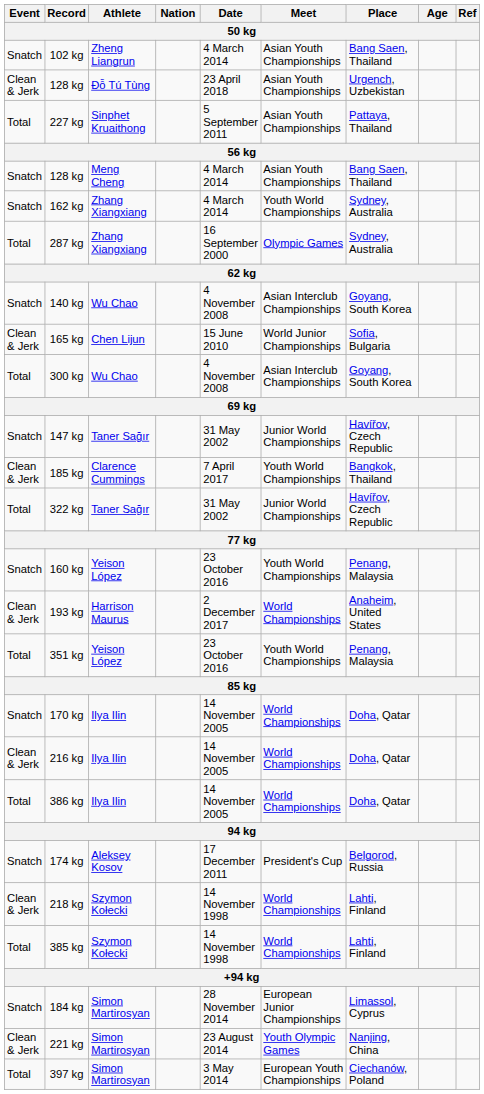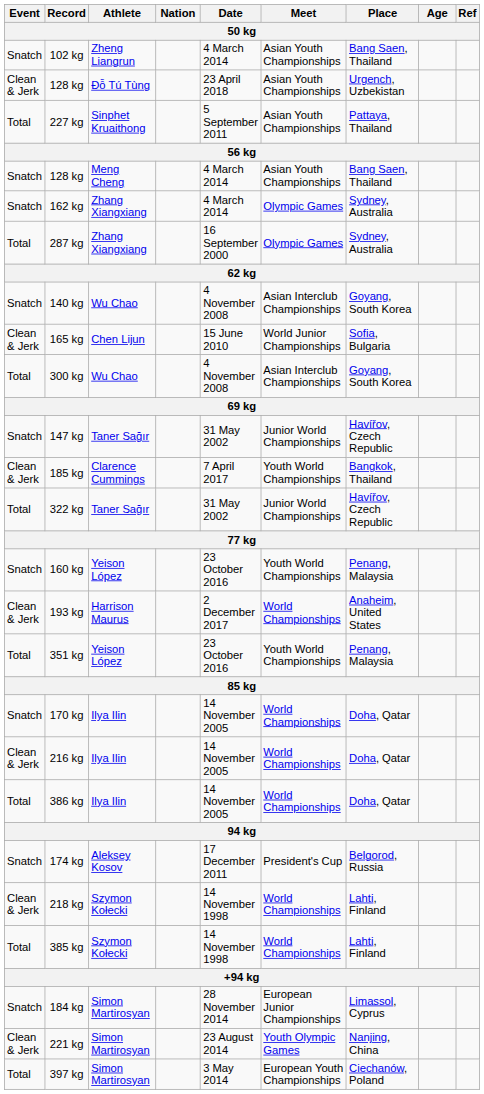 <table class="wikitable" style="font-size:90%;">
 <tr>
 <th width=8%>Event</th>
 <th width=6%>Record</th>
 <th width=15%>Athlete</th>
 <th width=11%>Nation</th>
 <th width=12%>Date</th>
 <th width=19%>Meet</th>
 <th width=18%>Place</th>
 <th width=11%>Age</th>
 <th>Ref</th>
 </tr>
 <tr bgcolor="#DDDDDD">
 <th colspan="9">50 kg</th>
 </tr>
 <tr>
 <td>Snatch</td>
 <td align="center">102 kg</td>
 <td><a href='#'>Zheng Liangrun</a></td>
 <td></td>
 <td>4 March 2014</td>
 <td>Asian Youth Championships</td>
 <td><a href='#'>Bang Saen</a>, Thailand</td>
 <td></td>
 <td></td>
 </tr>
 <tr>
 <td>Clean & Jerk</td>
 <td align="center">128 kg</td>
 <td><a href='#'>Đỗ Tú Tùng</a></td>
 <td></td>
 <td>23 April 2018</td>
 <td>Asian Youth Championships</td>
 <td><a href='#'>Urgench</a>, Uzbekistan</td>
 <td></td>
 <td></td>
 </tr>
 <tr>
 <td>Total</td>
 <td align="center">227 kg</td>
 <td><a href='#'>Sinphet Kruaithong</a></td>
 <td></td>
 <td>5 September 2011</td>
 <td>Asian Youth Championships</td>
 <td><a href='#'>Pattaya</a>, Thailand</td>
 <td></td>
 <td></td>
 </tr>
 <tr bgcolor="#DDDDDD">
 <th colspan="9">56 kg</th>
 </tr>
 <tr>
 <td>Snatch</td>
 <td align="center">128 kg</td>
 <td><a href='#'>Meng Cheng</a></td>
 <td></td>
 <td>4 March 2014</td>
 <td>Asian Youth Championships</td>
 <td><a href='#'>Bang Saen</a>, Thailand</td>
 <td></td>
 <td></td>
 </tr>
 <tr>
 <td>Snatch</td>
 <td align="center">162 kg</td>
 <td><a href='#'>Zhang Xiangxiang</a></td>
 <td></td>
 <td>4 March 2014</td>
-<td>Youth World Championships</td>
+<td><a href='#'>Olympic Games</a></td>
 <td><a href='#'>Sydney</a>, Australia</td>
 <td></td>
 <td></td>
 </tr>
 <tr>
 <td>Total</td>
 <td align="center">287 kg</td>
 <td><a href='#'>Zhang Xiangxiang</a></td>
 <td></td>
 <td>16 September 2000</td>
 <td><a href='#'>Olympic Games</a></td>
 <td><a href='#'>Sydney</a>, Australia</td>
 <td></td>
 <td></td>
 </tr>
 <tr bgcolor="#DDDDDD">
 <th colspan="9">62 kg</th>
 </tr>
 <tr>
 <td>Snatch</td>
 <td align="center">140 kg</td>
 <td><a href='#'>Wu Chao</a></td>
 <td></td>
 <td>4 November 2008</td>
 <td>Asian Interclub Championships</td>
 <td><a href='#'>Goyang</a>, South Korea</td>
 <td></td>
 <td></td>
 </tr>
 <tr>
 <td>Clean & Jerk</td>
 <td align="center">165 kg</td>
 <td><a href='#'>Chen Lijun</a></td>
 <td></td>
 <td>15 June 2010</td>
 <td>World Junior Championships</td>
 <td><a href='#'>Sofia</a>, Bulgaria</td>
 <td></td>
 <td></td>
 </tr>
 <tr>
 <td>Total</td>
 <td align="center">300 kg</td>
 <td><a href='#'>Wu Chao</a></td>
 <td></td>
 <td>4 November 2008</td>
 <td>Asian Interclub Championships</td>
 <td><a href='#'>Goyang</a>, South Korea</td>
 <td></td>
 <td></td>
 </tr>
 <tr bgcolor="#DDDDDD">
 <th colspan="9">69 kg</th>
 </tr>
 <tr>
 <td>Snatch</td>
 <td align="center">147 kg</td>
 <td><a href='#'>Taner Sağır</a></td>
 <td></td>
 <td>31 May 2002</td>
 <td>Junior World Championships</td>
 <td><a href='#'>Havířov</a>, Czech Republic</td>
 <td></td>
 <td></td>
 </tr>
 <tr>
 <td>Clean & Jerk</td>
 <td align="center">185 kg</td>
 <td><a href='#'>Clarence Cummings</a></td>
 <td></td>
 <td>7 April 2017</td>
 <td>Youth World Championships</td>
 <td><a href='#'>Bangkok</a>, Thailand</td>
 <td></td>
 <td></td>
 </tr>
 <tr>
 <td>Total</td>
 <td align="center">322 kg</td>
 <td><a href='#'>Taner Sağır</a></td>
 <td></td>
 <td>31 May 2002</td>
 <td>Junior World Championships</td>
 <td><a href='#'>Havířov</a>, Czech Republic</td>
 <td></td>
 <td></td>
 </tr>
 <tr bgcolor="#DDDDDD">
 <th colspan="9">77 kg</th>
 </tr>
 <tr>
 <td>Snatch</td>
 <td align="center">160 kg</td>
 <td><a href='#'>Yeison López</a></td>
 <td></td>
 <td>23 October 2016</td>
 <td>Youth World Championships</td>
 <td><a href='#'>Penang</a>, Malaysia</td>
 <td></td>
 <td></td>
 </tr>
 <tr>
 <td>Clean & Jerk</td>
 <td align="center">193 kg</td>
 <td><a href='#'>Harrison Maurus</a></td>
 <td></td>
 <td>2 December 2017</td>
 <td><a href='#'>World Championships</a></td>
 <td><a href='#'>Anaheim</a>, United States</td>
 <td></td>
 <td></td>
 </tr>
 <tr>
 <td>Total</td>
 <td align="center">351 kg</td>
 <td><a href='#'>Yeison López</a></td>
 <td></td>
 <td>23 October 2016</td>
 <td>Youth World Championships</td>
 <td><a href='#'>Penang</a>, Malaysia</td>
 <td></td>
 <td></td>
 </tr>
 <tr bgcolor="#DDDDDD">
 <th colspan="9">85 kg</th>
 </tr>
 <tr>
 <td>Snatch</td>
 <td align="center">170 kg</td>
 <td><a href='#'>Ilya Ilin</a></td>
 <td></td>
 <td>14 November 2005</td>
 <td><a href='#'>World Championships</a></td>
 <td><a href='#'>Doha</a>, Qatar</td>
 <td></td>
 <td></td>
 </tr>
 <tr>
 <td>Clean & Jerk</td>
 <td align="center">216 kg</td>
 <td><a href='#'>Ilya Ilin</a></td>
 <td></td>
 <td>14 November 2005</td>
 <td><a href='#'>World Championships</a></td>
 <td><a href='#'>Doha</a>, Qatar</td>
 <td></td>
 <td></td>
 </tr>
 <tr>
 <td>Total</td>
 <td align="center">386 kg</td>
 <td><a href='#'>Ilya Ilin</a></td>
 <td></td>
 <td>14 November 2005</td>
 <td><a href='#'>World Championships</a></td>
 <td><a href='#'>Doha</a>, Qatar</td>
 <td></td>
 <td></td>
 </tr>
 <tr bgcolor="#DDDDDD">
 <th colspan="9">94 kg</th>
 </tr>
 <tr>
 <td>Snatch</td>
 <td align="center">174 kg</td>
 <td><a href='#'>Aleksey Kosov</a></td>
 <td></td>
 <td>17 December 2011</td>
 <td>President's Cup</td>
 <td><a href='#'>Belgorod</a>, Russia</td>
 <td></td>
 <td></td>
 </tr>
 <tr>
 <td>Clean & Jerk</td>
 <td align="center">218 kg</td>
 <td><a href='#'>Szymon Kołecki</a></td>
 <td></td>
 <td>14 November 1998</td>
 <td><a href='#'>World Championships</a></td>
 <td><a href='#'>Lahti</a>, Finland</td>
 <td></td>
 <td></td>
 </tr>
 <tr>
 <td>Total</td>
 <td align="center">385 kg</td>
 <td><a href='#'>Szymon Kołecki</a></td>
 <td></td>
 <td>14 November 1998</td>
 <td><a href='#'>World Championships</a></td>
 <td><a href='#'>Lahti</a>, Finland</td>
 <td></td>
 <td></td>
 </tr>
 <tr bgcolor="#DDDDDD">
 <th colspan="9">+94 kg</th>
 </tr>
 <tr>
 <td>Snatch</td>
 <td align="center">184 kg</td>
 <td><a href='#'>Simon Martirosyan</a></td>
 <td></td>
 <td>28 November 2014</td>
 <td>European Junior Championships</td>
 <td><a href='#'>Limassol</a>, Cyprus</td>
 <td></td>
 <td></td>
 </tr>
 <tr>
 <td>Clean & Jerk</td>
 <td align="center">221 kg</td>
 <td><a href='#'>Simon Martirosyan</a></td>
 <td></td>
 <td>23 August 2014</td>
 <td><a href='#'>Youth Olympic Games</a></td>
 <td><a href='#'>Nanjing</a>, China</td>
 <td></td>
 <td></td>
 </tr>
 <tr>
 <td>Total</td>
 <td align="center">397 kg</td>
 <td><a href='#'>Simon Martirosyan</a></td>
 <td></td>
 <td>3 May 2014</td>
 <td>European Youth Championships</td>
 <td><a href='#'>Ciechanów</a>, Poland</td>
 <td></td>
 <td></td>
 </tr>
 </table>
